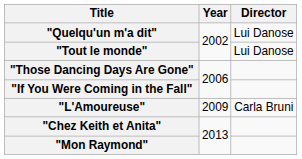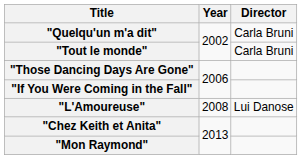 <table class="wikitable plainrowheaders" style="text-align:center;" border="1">
 <tr>
 <th scope="col" style="width:16em;">Title</th>
 <th scope="col">Year</th>
 <th scope="col">Director</th>
 </tr>
 <tr>
 <th scope="row">"Quelqu'un m'a dit"</th>
 <td rowspan="2">2002</td>
-<td>Lui Danose</td>
+<td>Carla Bruni</td>
 </tr>
 <tr>
 <th scope="row">"Tout le monde"</th>
-<td>Lui Danose</td>
+<td>Carla Bruni</td>
 </tr>
 <tr>
 <th scope="row">"Those Dancing Days Are Gone"</th>
 <td rowspan="2">2006</td>
 <td></td>
 </tr>
 <tr>
 <th scope="row">"If You Were Coming in the Fall"</th>
 <td></td>
 </tr>
 <tr>
 <th scope="row">"L'Amoureuse"</th>
-<td>2009</td>
-<td>Carla Bruni</td>
+<td>2008</td>
+<td>Lui Danose</td>
 </tr>
 <tr>
 <th scope="row">"Chez Keith et Anita"</th>
 <td rowspan="2">2013</td>
 <td></td>
 </tr>
 <tr>
 <th scope="row">"Mon Raymond"</th>
 <td></td>
 </tr>
 </table>
